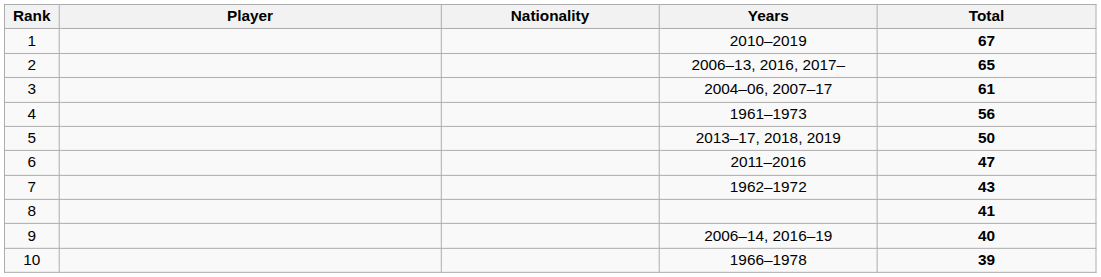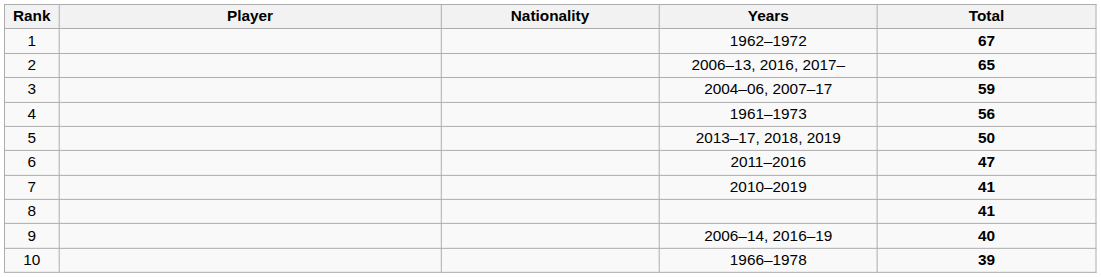 <table class="wikitable sortable" style="text-align:center;width:90%">
 <tr>
 <th width="5%">Rank</th>
 <th width="35%">Player</th>
 <th width="20%">Nationality</th>
 <th width="20%">Years</th>
 <th width="20%">Total</th>
 </tr>
 <tr>
 <td>1</td>
 <td><strong></strong></td>
 <td></td>
-<td>2010–2019</td>
+<td>1962–1972</td>
 <td><strong>67</strong></td>
 </tr>
 <tr>
 <td>2</td>
 <td><strong></strong></td>
 <td></td>
 <td>2006–13, 2016, 2017–</td>
 <td><strong>65</strong></td>
 </tr>
 <tr>
 <td>3</td>
 <td></td>
 <td></td>
 <td>2004–06, 2007–17</td>
-<td><strong>61</strong></td>
+<td><strong>59</strong></td>
 </tr>
 <tr>
 <td>4</td>
 <td></td>
 <td></td>
 <td>1961–1973</td>
 <td><strong>56</strong></td>
 </tr>
 <tr>
 <td>5</td>
 <td></td>
 <td></td>
 <td>2013–17, 2018, 2019</td>
 <td><strong>50</strong></td>
 </tr>
 <tr>
 <td>6</td>
 <td></td>
 <td></td>
 <td>2011–2016</td>
 <td><strong>47</strong></td>
 </tr>
 <tr>
 <td>7</td>
 <td></td>
 <td></td>
-<td>1962–1972</td>
-<td><strong>43</strong></td>
+<td>2010–2019</td>
+<td><strong>41</strong></td>
 </tr>
 <tr>
 <td>8</td>
 <td></td>
 <td></td>
 <td></td>
 <td><strong>41</strong></td>
 </tr>
 <tr>
 <td>9</td>
 <td></td>
 <td></td>
 <td>2006–14, 2016–19</td>
 <td><strong>40</strong></td>
 </tr>
 <tr>
 <td>10</td>
 <td></td>
 <td></td>
 <td>1966–1978</td>
 <td><strong>39</strong></td>
 </tr>
 </table>
